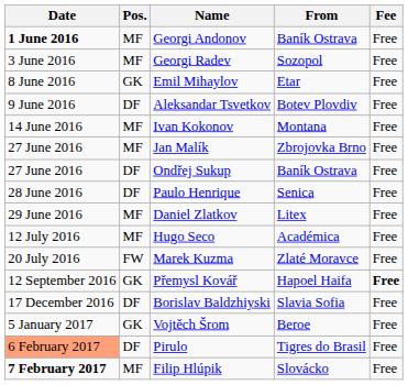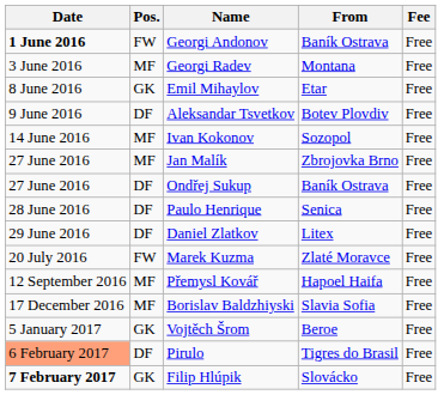 <table class="wikitable">
 <tr>
 <th>Date</th>
 <th>Pos.</th>
 <th>Name</th>
 <th>From</th>
 <th>Fee</th>
 </tr>
 <tr>
 <td><strong>1 June 2016</strong></td>
-<td>MF</td>
+<td>FW</td>
 <td> <a href='#'>Georgi Andonov</a></td>
 <td> <a href='#'>Baník Ostrava</a></td>
 <td>Free</td>
 </tr>
 <tr>
 <td>3 June 2016</td>
 <td>MF</td>
 <td> <a href='#'>Georgi Radev</a></td>
-<td><a href='#'>Sozopol</a></td>
+<td><a href='#'>Montana</a></td>
 <td>Free</td>
 </tr>
 <tr>
 <td>8 June 2016</td>
 <td>GK</td>
 <td> <a href='#'>Emil Mihaylov</a></td>
 <td><a href='#'>Etar</a></td>
 <td>Free</td>
 </tr>
 <tr>
 <td>9 June 2016</td>
 <td>DF</td>
 <td> <a href='#'>Aleksandar Tsvetkov</a></td>
 <td><a href='#'>Botev Plovdiv</a></td>
 <td>Free</td>
 </tr>
 <tr>
 <td>14 June 2016</td>
 <td>MF</td>
 <td> <a href='#'>Ivan Kokonov</a></td>
-<td><a href='#'>Montana</a></td>
+<td><a href='#'>Sozopol</a></td>
 <td>Free</td>
 </tr>
 <tr>
 <td>27 June 2016</td>
 <td>MF</td>
 <td> <a href='#'>Jan Malík</a></td>
 <td> <a href='#'>Zbrojovka Brno</a></td>
 <td>Free</td>
 </tr>
 <tr>
 <td>27 June 2016</td>
 <td>DF</td>
 <td> <a href='#'>Ondřej Sukup</a></td>
 <td> <a href='#'>Baník Ostrava</a></td>
 <td>Free</td>
 </tr>
 <tr>
 <td>28 June 2016</td>
 <td>DF</td>
 <td> <a href='#'>Paulo Henrique</a></td>
 <td> <a href='#'>Senica</a></td>
 <td>Free</td>
 </tr>
 <tr>
 <td>29 June 2016</td>
-<td>MF</td>
+<td>DF</td>
 <td> <a href='#'>Daniel Zlatkov</a></td>
 <td><a href='#'>Litex</a></td>
-<td>Free</td>
-</tr>
-<tr>
-<td>12 July 2016</td>
-<td>MF</td>
-<td> <a href='#'>Hugo Seco</a></td>
-<td> <a href='#'>Académica</a></td>
 <td>Free</td>
 </tr>
 <tr>
 <td>20 July 2016</td>
 <td>FW</td>
 <td> <a href='#'>Marek Kuzma</a></td>
 <td> <a href='#'>Zlaté Moravce</a></td>
 <td>Free</td>
 </tr>
 <tr>
 <td>12 September 2016</td>
-<td>GK</td>
+<td>MF</td>
 <td> <a href='#'>Přemysl Kovář</a></td>
 <td> <a href='#'>Hapoel Haifa</a></td>
-<td><strong>Free</strong></td>
+<td>Free</td>
 </tr>
 <tr>
 <td>17 December 2016</td>
-<td>DF</td>
+<td>MF</td>
 <td> <a href='#'>Borislav Baldzhiyski</a></td>
 <td><a href='#'>Slavia Sofia</a></td>
 <td>Free</td>
 </tr>
 <tr>
 <td>5 January 2017</td>
 <td>GK</td>
 <td> <a href='#'>Vojtěch Šrom</a></td>
 <td><a href='#'>Beroe</a></td>
 <td>Free</td>
 </tr>
 <tr>
 <td style="background: lightsalmon;">6 February 2017</td>
 <td>DF</td>
 <td> <a href='#'>Pirulo</a></td>
 <td> <a href='#'>Tigres do Brasil</a></td>
 <td>Free</td>
 </tr>
 <tr>
 <td><strong>7 February 2017</strong></td>
-<td>MF</td>
+<td>GK</td>
 <td> <a href='#'>Filip Hlúpik</a></td>
 <td> <a href='#'>Slovácko</a></td>
 <td>Free</td>
 </tr>
 </table>
